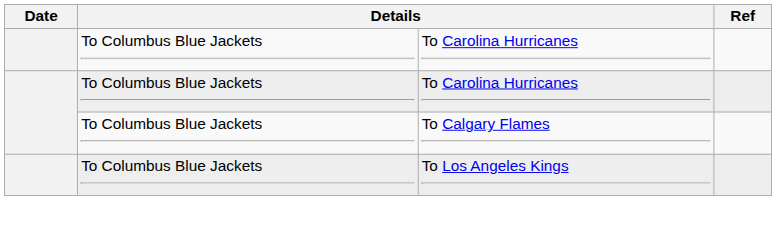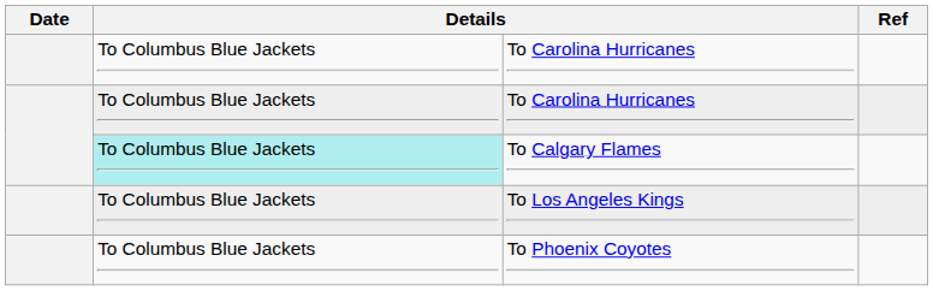 <table class="wikitable plainrowheaders" style="width: 50em;">
 <tr>
 <th scope="col">Date</th>
 <th scope="col" colspan="2">Details</th>
 <th scope="col">Ref</th>
 </tr>
 <tr>
 <th scope="row"></th>
 <td valign="top">To Columbus Blue Jackets <hr></td>
 <td valign="top">To <a href='#'>Carolina Hurricanes</a> <hr></td>
 <td></td>
 </tr>
 <tr bgcolor="#eeeeee">
 <th scope="row" rowspan=2></th>
 <td valign="top">To Columbus Blue Jackets <hr></td>
 <td valign="top">To <a href='#'>Carolina Hurricanes</a> <hr></td>
 <td></td>
 </tr>
 <tr>
-<td valign="top">To Columbus Blue Jackets <hr></td>
+<td valign="top" style="background: paleturquoise;">To Columbus Blue Jackets <hr></td>
 <td valign="top">To <a href='#'>Calgary Flames</a> <hr></td>
 <td></td>
 </tr>
 <tr bgcolor="#eeeeee">
 <th scope="row"></th>
 <td valign="top">To Columbus Blue Jackets <hr></td>
 <td valign="top">To <a href='#'>Los Angeles Kings</a> <hr></td>
 <td></td>
 </tr>
+<tr>
+<th scope="row"></th>
+<td valign="top">To Columbus Blue Jackets <hr></td>
+<td valign="top">To <a href='#'>Phoenix Coyotes</a> <hr></td>
+<td></td>
+</tr>
 </table>
